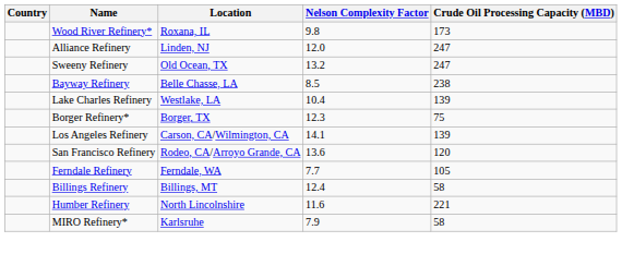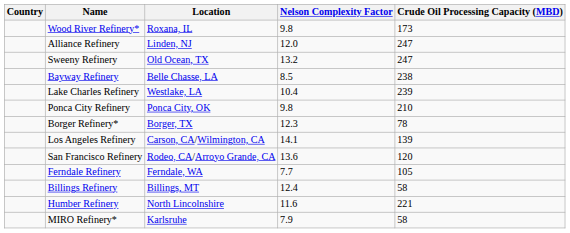 <table class="wikitable sortable">
 <tr>
 <th scope="col">Country</th>
 <th scope="col">Name</th>
 <th scope="col">Location</th>
 <th scope="col"><a href='#'>Nelson Complexity Factor</a></th>
 <th scope="col">Crude Oil Processing Capacity (<a href='#'>MBD</a>)</th>
 </tr>
 <tr>
 <td></td>
 <td><a href='#'>Wood River Refinery*</a></td>
 <td><a href='#'>Roxana, IL</a></td>
 <td>9.8</td>
 <td>173</td>
 </tr>
 <tr>
 <td></td>
 <td>Alliance Refinery</td>
 <td><a href='#'>Linden, NJ</a></td>
 <td>12.0</td>
 <td>247</td>
 </tr>
 <tr>
 <td></td>
 <td>Sweeny Refinery</td>
 <td><a href='#'>Old Ocean, TX</a></td>
 <td>13.2</td>
 <td>247</td>
 </tr>
 <tr>
 <td></td>
 <td><a href='#'>Bayway Refinery</a></td>
 <td><a href='#'>Belle Chasse, LA</a></td>
 <td>8.5</td>
 <td>238</td>
 </tr>
 <tr>
 <td></td>
 <td>Lake Charles Refinery</td>
 <td><a href='#'>Westlake, LA</a></td>
 <td>10.4</td>
-<td>139</td>
+<td>239</td>
+</tr>
+<tr>
+<td></td>
+<td>Ponca City Refinery</td>
+<td><a href='#'>Ponca City, OK</a></td>
+<td>9.8</td>
+<td>210</td>
 </tr>
 <tr>
 <td></td>
 <td>Borger Refinery*</td>
 <td><a href='#'>Borger, TX</a></td>
 <td>12.3</td>
-<td>75</td>
+<td>78</td>
 </tr>
 <tr>
 <td></td>
 <td>Los Angeles Refinery</td>
 <td><a href='#'>Carson, CA</a>/<a href='#'>Wilmington, CA</a></td>
 <td>14.1</td>
 <td>139</td>
 </tr>
 <tr>
 <td></td>
 <td>San Francisco Refinery</td>
 <td><a href='#'>Rodeo, CA</a>/<a href='#'>Arroyo Grande, CA</a></td>
 <td>13.6</td>
 <td>120</td>
 </tr>
 <tr>
 <td></td>
 <td><a href='#'>Ferndale Refinery</a></td>
 <td><a href='#'>Ferndale, WA</a></td>
 <td>7.7</td>
 <td>105</td>
 </tr>
 <tr>
 <td></td>
 <td><a href='#'>Billings Refinery</a></td>
 <td><a href='#'>Billings, MT</a></td>
 <td>12.4</td>
 <td>58</td>
 </tr>
 <tr>
 <td></td>
 <td><a href='#'>Humber Refinery</a></td>
 <td><a href='#'>North Lincolnshire</a></td>
 <td>11.6</td>
 <td>221</td>
 </tr>
 <tr>
 <td></td>
 <td>MIRO Refinery*</td>
 <td><a href='#'>Karlsruhe</a></td>
 <td>7.9</td>
 <td>58</td>
 </tr>
 </table>
